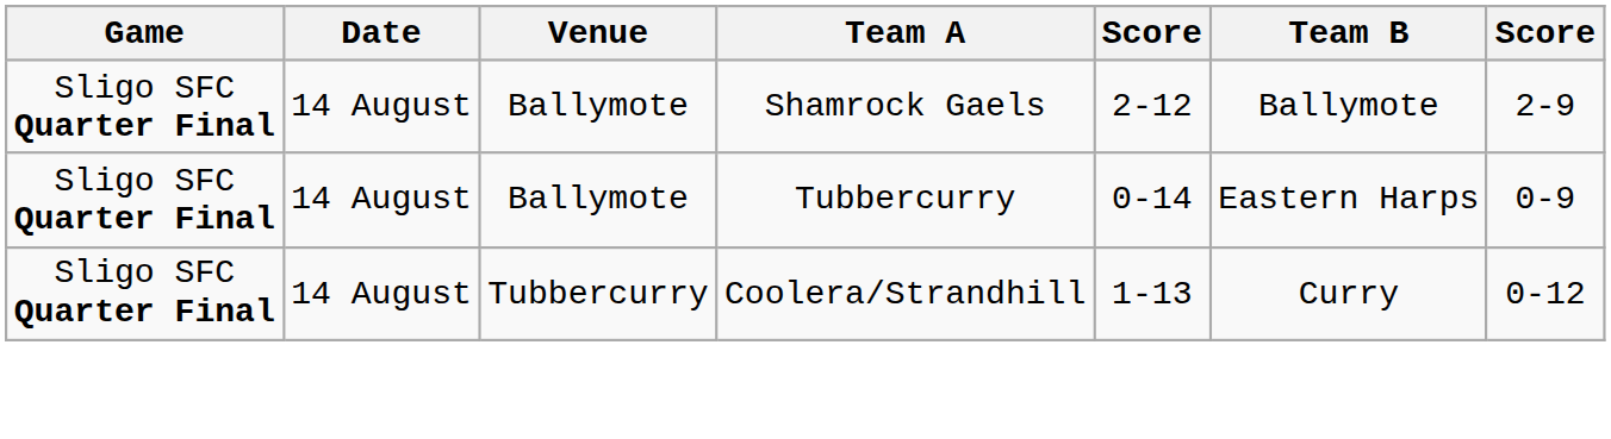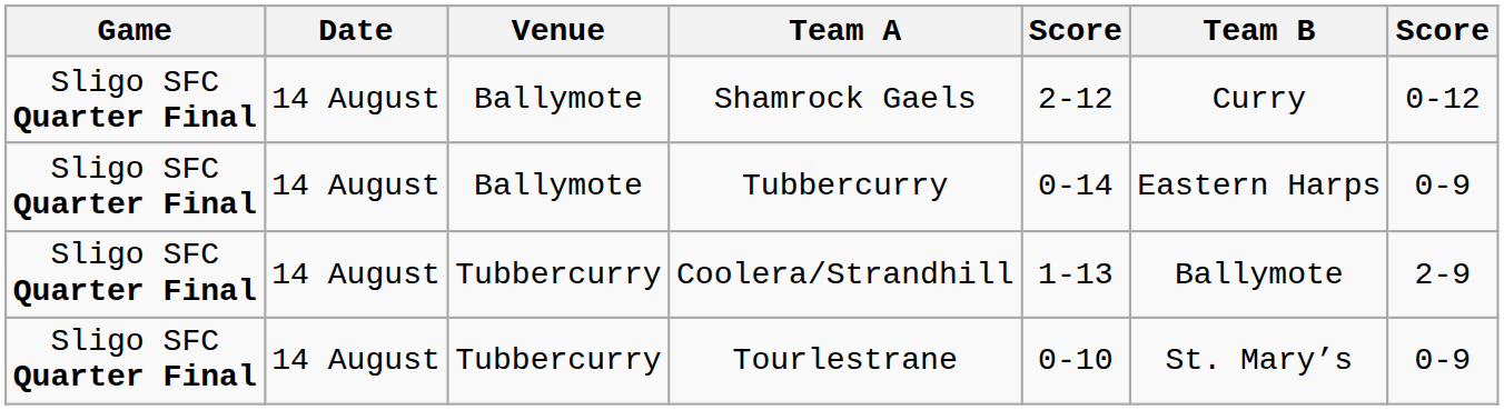 <table class="wikitable">
 <tr>
 <th>Game</th>
 <th>Date</th>
 <th>Venue</th>
 <th>Team A</th>
 <th>Score</th>
 <th>Team B</th>
 <th>Score</th>
 </tr>
 <tr align="center">
 <td>Sligo SFC<br><strong>Quarter Final</strong></td>
 <td>14 August</td>
 <td>Ballymote</td>
 <td>Shamrock Gaels</td>
 <td>2-12</td>
-<td>Ballymote</td>
-<td>2-9</td>
+<td>Curry</td>
+<td>0-12</td>
 </tr>
 <tr align="center">
 <td>Sligo SFC<br><strong>Quarter Final</strong></td>
 <td>14 August</td>
 <td>Ballymote</td>
 <td>Tubbercurry</td>
 <td>0-14</td>
 <td>Eastern Harps</td>
 <td>0-9</td>
 </tr>
 <tr align="center">
 <td>Sligo SFC<br><strong>Quarter Final</strong></td>
 <td>14 August</td>
 <td>Tubbercurry</td>
 <td>Coolera/Strandhill</td>
 <td>1-13</td>
-<td>Curry</td>
-<td>0-12</td>
+<td>Ballymote</td>
+<td>2-9</td>
+</tr>
+<tr align="center">
+<td>Sligo SFC<br><strong>Quarter Final</strong></td>
+<td>14 August</td>
+<td>Tubbercurry</td>
+<td>Tourlestrane</td>
+<td>0-10</td>
+<td>St. Mary’s</td>
+<td>0-9</td>
 </tr>
 </table>
